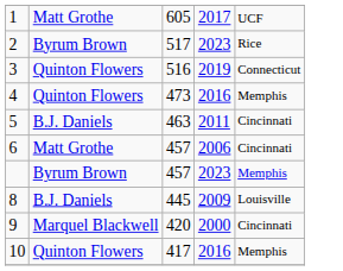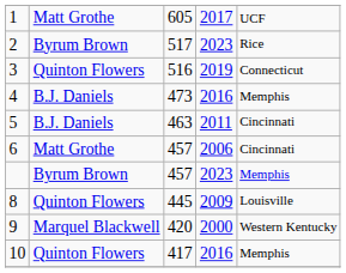 <table class="wikitable">
 <tr>
 </tr>
 <tr>
 <td>1</td>
 <td><a href='#'>Matt Grothe</a></td>
 <td><abbr>605</abbr></td>
 <td><a href='#'>2017</a></td>
 <td style="font-size:80%;">UCF</td>
 </tr>
 <tr>
 <td>2</td>
 <td><a href='#'>Byrum Brown</a></td>
 <td><abbr>517</abbr></td>
 <td><a href='#'>2023</a></td>
 <td style="font-size:80%;">Rice</td>
 </tr>
 <tr>
 <td>3</td>
 <td><a href='#'>Quinton Flowers</a></td>
 <td><abbr>516</abbr></td>
 <td><a href='#'>2019</a></td>
 <td style="font-size:80%;">Connecticut</td>
 </tr>
 <tr>
 <td>4</td>
-<td><a href='#'>Quinton Flowers</a></td>
+<td><a href='#'>B.J. Daniels</a></td>
 <td><abbr>473</abbr></td>
 <td><a href='#'>2016</a></td>
 <td style="font-size:80%;">Memphis</td>
 </tr>
 <tr>
 <td>5</td>
 <td><a href='#'>B.J. Daniels</a></td>
 <td><abbr>463</abbr></td>
 <td><a href='#'>2011</a></td>
 <td style="font-size:80%;">Cincinnati</td>
 </tr>
 <tr>
 <td>6</td>
 <td><a href='#'>Matt Grothe</a></td>
 <td><abbr>457</abbr></td>
 <td><a href='#'>2006</a></td>
 <td style="font-size:80%;">Cincinnati</td>
 </tr>
 <tr>
 <td></td>
 <td><a href='#'>Byrum Brown</a></td>
 <td><abbr>457</abbr></td>
 <td><a href='#'>2023</a></td>
 <td style="font-size:80%;"><a href='#'>Memphis</a></td>
 </tr>
 <tr>
 <td>8</td>
-<td><a href='#'>B.J. Daniels</a></td>
+<td><a href='#'>Quinton Flowers</a></td>
 <td><abbr>445</abbr></td>
 <td><a href='#'>2009</a></td>
 <td style="font-size:80%;">Louisville</td>
 </tr>
 <tr>
 <td>9</td>
 <td><a href='#'>Marquel Blackwell</a></td>
 <td><abbr>420</abbr></td>
 <td><a href='#'>2000</a></td>
-<td style="font-size:80%;">Cincinnati</td>
+<td style="font-size:80%;">Western Kentucky</td>
 </tr>
 <tr>
 <td>10</td>
 <td><a href='#'>Quinton Flowers</a></td>
 <td><abbr>417</abbr></td>
 <td><a href='#'>2016</a></td>
 <td style="font-size:80%;">Memphis</td>
 </tr>
 <tr>
 </tr>
 <tr>
 </tr>
 </table>
